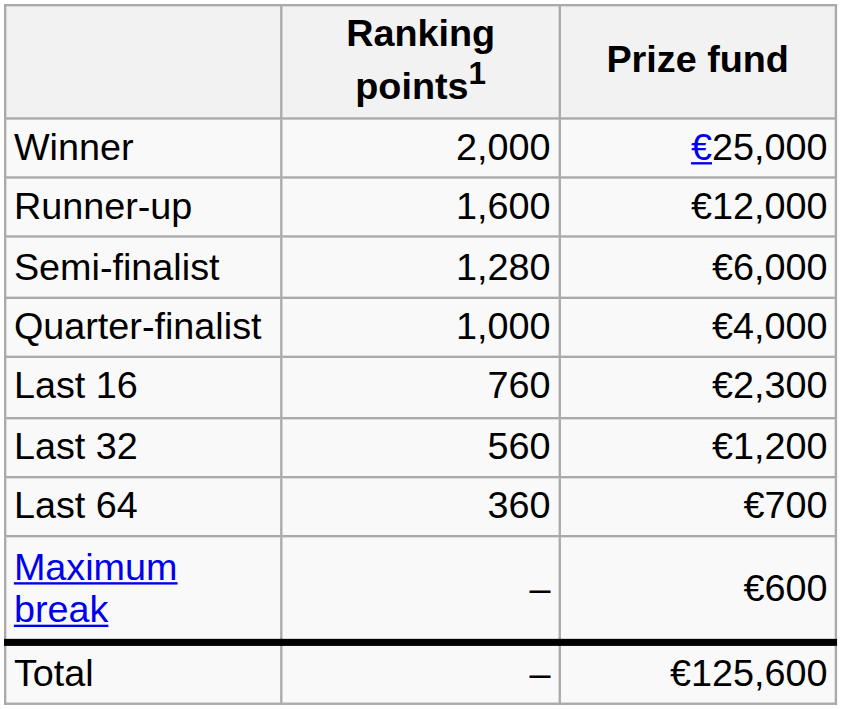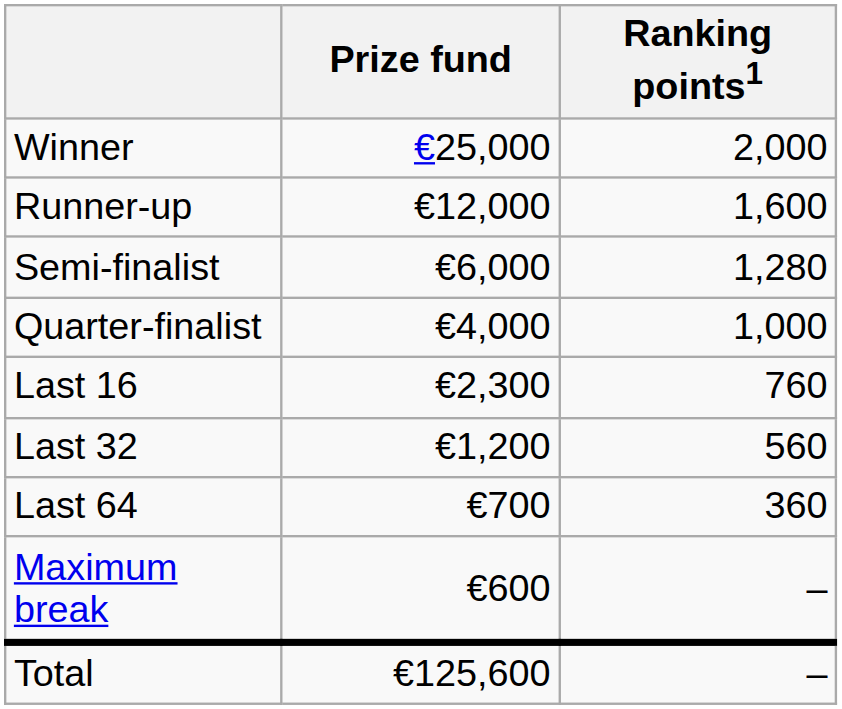 <table class="wikitable">
 <tr>
 <th width=110px></th>
+<th width=110px align="right">Prize fund</th>
 <th width=110px align="right">Ranking points<sup>1</sup></th>
-<th width=110px align="right">Prize fund</th>
 </tr>
 <tr>
 <td>Winner</td>
+<td align="right"><a href='#'>€</a>25,000</td>
 <td align="right">2,000</td>
-<td align="right"><a href='#'>€</a>25,000</td>
 </tr>
 <tr>
 <td>Runner-up</td>
+<td align="right">€12,000</td>
 <td align="right">1,600</td>
-<td align="right">€12,000</td>
 </tr>
 <tr>
 <td>Semi-finalist</td>
+<td align="right">€6,000</td>
 <td align="right">1,280</td>
-<td align="right">€6,000</td>
 </tr>
 <tr>
 <td>Quarter-finalist</td>
+<td align="right">€4,000</td>
 <td align="right">1,000</td>
-<td align="right">€4,000</td>
 </tr>
 <tr>
 <td>Last 16</td>
+<td align="right">€2,300</td>
 <td align="right">760</td>
-<td align="right">€2,300</td>
 </tr>
 <tr>
 <td>Last 32</td>
+<td align="right">€1,200</td>
 <td align="right">560</td>
-<td align="right">€1,200</td>
 </tr>
 <tr>
 <td>Last 64</td>
+<td align="right">€700</td>
 <td align="right">360</td>
-<td align="right">€700</td>
 </tr>
 <tr>
 <td><a href='#'>Maximum break</a></td>
+<td align="right">€600</td>
 <td align="right">–</td>
-<td align="right">€600</td>
 </tr>
 <tr style="border-top:medium solid">
 <td>Total</td>
+<td align="right">€125,600</td>
 <td align="right">–</td>
-<td align="right">€125,600</td>
 </tr>
 </table>
